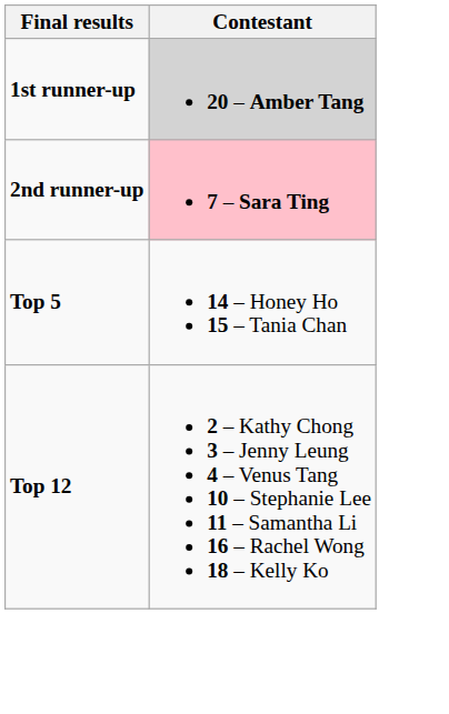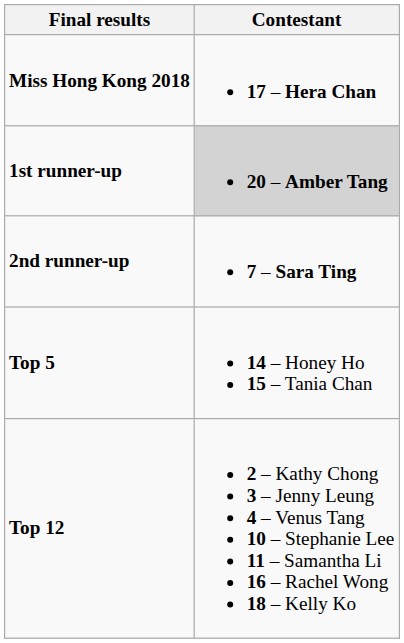 <table class="wikitable" border="1">
 <tr>
 <th>Final results</th>
 <th>Contestant</th>
+</tr>
+<tr>
+<td><strong>Miss Hong Kong 2018</strong></td>
+<td><br><ul><li><strong>17</strong> – <strong>Hera Chan</strong></li></ul></td>
 </tr>
 <tr>
 <td><strong>1st runner-up</strong></td>
 <td style="background: lightgrey;"><br><ul><li><strong>20</strong> –  <strong>Amber Tang</strong></li></ul></td>
 </tr>
 <tr>
 <td><strong>2nd runner-up</strong></td>
-<td style="background: pink;"><br><ul><li><strong>7</strong> – <strong>Sara Ting</strong></li></ul></td>
+<td><br><ul><li><strong>7</strong> – <strong>Sara Ting</strong></li></ul></td>
 </tr>
 <tr>
 <td><strong>Top 5</strong></td>
 <td><br><ul><li><strong>14</strong> – Honey Ho</li><li><strong>15</strong> –  Tania Chan</li></ul></td>
 </tr>
 <tr>
 <td><strong>Top 12</strong></td>
 <td><br><ul><li><strong>2</strong> – Kathy Chong</li><li><strong>3</strong> – Jenny Leung</li><li><strong>4</strong> – Venus Tang</li><li><strong>10</strong> – Stephanie Lee</li><li><strong>11</strong> – Samantha Li</li><li><strong>16</strong> – Rachel Wong</li><li><strong>18</strong> – Kelly Ko</li></ul></td>
 </tr>
 </table>
